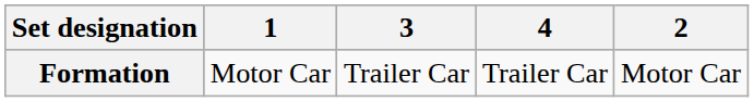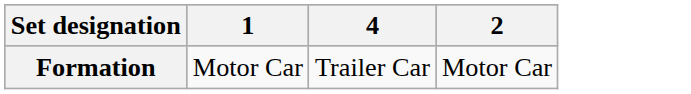 <table class="wikitable collapsible innercollapse">
 <tr>
 <th>Set designation</th>
 <th>1</th>
-<th>3</th>
 <th>4</th>
 <th>2</th>
 </tr>
 <tr>
 <th>Formation</th>
 <td>Motor Car</td>
 <td>Trailer Car</td>
-<td>Trailer Car</td>
 <td>Motor Car</td>
 </tr>
 </table>
